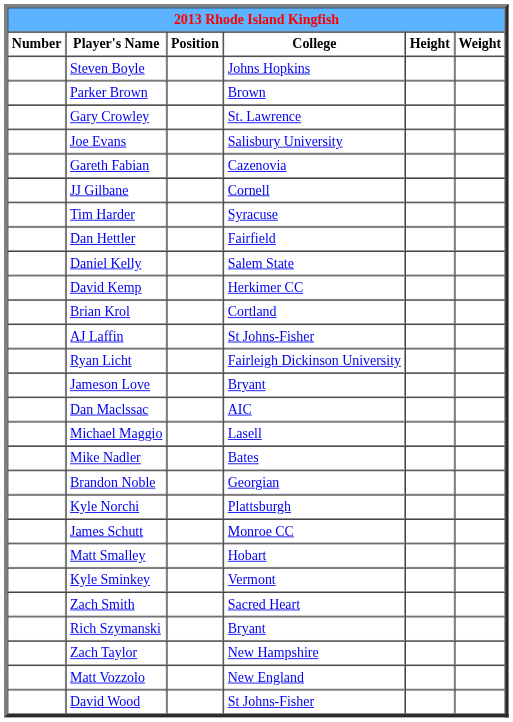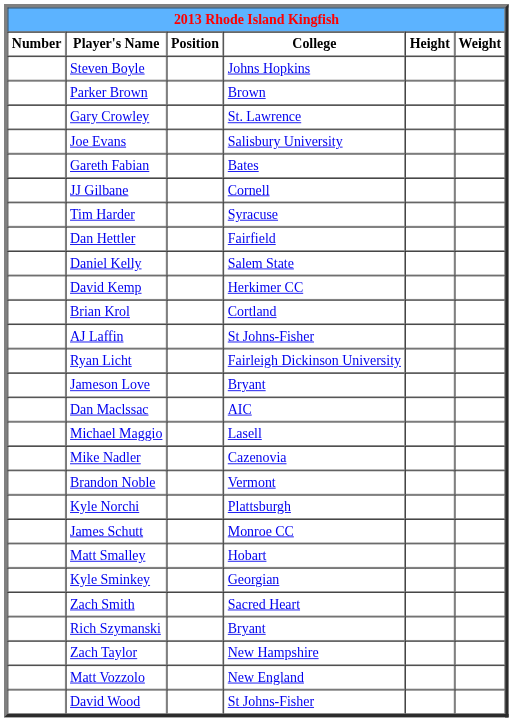 <table align=left border=4 cellspacing=0 cellpadding=4>
 <tr>
 <th align="center" colspan="7" bgcolor=#5CB3FF style="color:Red"><strong>2013 Rhode Island Kingfish</strong></th>
 </tr>
 <tr>
 </tr>
 <tr>
 <th align="center" colspan="1">Number</th>
 <th align="center" colspan="1">Player's Name</th>
 <th align="center" colspan="1">Position</th>
 <th align="center" colspan="1">College</th>
 <th align="center" colspan="1">Height</th>
 <th align="center" colspan="1">Weight</th>
 </tr>
 <tr>
 <td></td>
 <td><a href='#'>Steven Boyle</a></td>
 <td></td>
 <td><a href='#'>Johns Hopkins</a></td>
 <td></td>
 <td></td>
 </tr>
 <tr>
 <td></td>
 <td><a href='#'>Parker Brown</a></td>
 <td></td>
 <td><a href='#'>Brown</a></td>
 <td></td>
 <td></td>
 </tr>
 <tr>
 <td></td>
 <td><a href='#'>Gary Crowley</a></td>
 <td></td>
 <td><a href='#'>St. Lawrence</a></td>
 <td></td>
 <td></td>
 </tr>
 <tr>
 <td></td>
 <td><a href='#'>Joe Evans</a></td>
 <td></td>
 <td><a href='#'>Salisbury University</a></td>
 <td></td>
 <td></td>
 </tr>
 <tr>
 <td></td>
 <td><a href='#'>Gareth Fabian</a></td>
 <td></td>
-<td><a href='#'>Cazenovia</a></td>
+<td><a href='#'>Bates</a></td>
 <td></td>
 <td></td>
 </tr>
 <tr>
 <td></td>
 <td><a href='#'>JJ Gilbane</a></td>
 <td></td>
 <td><a href='#'>Cornell</a></td>
 <td></td>
 <td></td>
 </tr>
 <tr>
 <td></td>
 <td><a href='#'>Tim Harder</a></td>
 <td></td>
 <td><a href='#'>Syracuse</a></td>
 <td></td>
 <td></td>
 </tr>
 <tr>
 <td></td>
 <td><a href='#'>Dan Hettler</a></td>
 <td></td>
 <td><a href='#'>Fairfield</a></td>
 <td></td>
 <td></td>
 </tr>
 <tr>
 <td></td>
 <td><a href='#'>Daniel Kelly</a></td>
 <td></td>
 <td><a href='#'>Salem State</a></td>
 <td></td>
 <td></td>
 </tr>
 <tr>
 <td></td>
 <td><a href='#'>David Kemp</a></td>
 <td></td>
 <td><a href='#'>Herkimer CC</a></td>
 <td></td>
 <td></td>
 </tr>
 <tr>
 <td></td>
 <td><a href='#'>Brian Krol</a></td>
 <td></td>
 <td><a href='#'>Cortland</a></td>
 <td></td>
 <td></td>
 </tr>
 <tr>
 <td></td>
 <td><a href='#'>AJ Laffin</a></td>
 <td></td>
 <td><a href='#'>St Johns-Fisher</a></td>
 <td></td>
 <td></td>
 </tr>
 <tr>
 <td></td>
 <td><a href='#'>Ryan Licht</a></td>
 <td></td>
 <td><a href='#'>Fairleigh Dickinson University</a></td>
 <td></td>
 <td></td>
 </tr>
 <tr>
 <td></td>
 <td><a href='#'>Jameson Love</a></td>
 <td></td>
 <td><a href='#'>Bryant</a></td>
 <td></td>
 <td></td>
 </tr>
 <tr>
 <td></td>
 <td><a href='#'>Dan Maclssac</a></td>
 <td></td>
 <td><a href='#'>AIC</a></td>
 <td></td>
 <td></td>
 </tr>
 <tr>
 <td></td>
 <td><a href='#'>Michael Maggio</a></td>
 <td></td>
 <td><a href='#'>Lasell</a></td>
 <td></td>
 <td></td>
 </tr>
 <tr>
 <td></td>
 <td><a href='#'>Mike Nadler</a></td>
 <td></td>
-<td><a href='#'>Bates</a></td>
+<td><a href='#'>Cazenovia</a></td>
 <td></td>
 <td></td>
 </tr>
 <tr>
 <td></td>
 <td><a href='#'>Brandon Noble</a></td>
 <td></td>
-<td><a href='#'>Georgian</a></td>
+<td><a href='#'>Vermont</a></td>
 <td></td>
 <td></td>
 </tr>
 <tr>
 <td></td>
 <td><a href='#'>Kyle Norchi</a></td>
 <td></td>
 <td><a href='#'>Plattsburgh</a></td>
 <td></td>
 <td></td>
 </tr>
 <tr>
 <td></td>
 <td><a href='#'>James Schutt</a></td>
 <td></td>
 <td><a href='#'>Monroe CC</a></td>
 <td></td>
 <td></td>
 </tr>
 <tr>
 <td></td>
 <td><a href='#'>Matt Smalley</a></td>
 <td></td>
 <td><a href='#'>Hobart</a></td>
 <td></td>
 <td></td>
 </tr>
 <tr>
 <td></td>
 <td><a href='#'>Kyle Sminkey</a></td>
 <td></td>
-<td><a href='#'>Vermont</a></td>
+<td><a href='#'>Georgian</a></td>
 <td></td>
 <td></td>
 </tr>
 <tr>
 <td></td>
 <td><a href='#'>Zach Smith</a></td>
 <td></td>
 <td><a href='#'>Sacred Heart</a></td>
 <td></td>
 <td></td>
 </tr>
 <tr>
 <td></td>
 <td><a href='#'>Rich Szymanski</a></td>
 <td></td>
 <td><a href='#'>Bryant</a></td>
 <td></td>
 <td></td>
 </tr>
 <tr>
 <td></td>
 <td><a href='#'>Zach Taylor</a></td>
 <td></td>
 <td><a href='#'>New Hampshire</a></td>
 <td></td>
 <td></td>
 </tr>
 <tr>
 <td></td>
 <td><a href='#'>Matt Vozzolo</a></td>
 <td></td>
 <td><a href='#'>New England</a></td>
 <td></td>
 <td></td>
 </tr>
 <tr>
 <td></td>
 <td><a href='#'>David Wood</a></td>
 <td></td>
 <td><a href='#'>St Johns-Fisher</a></td>
 <td></td>
 <td></td>
 </tr>
 <tr>
 </tr>
 </table>
